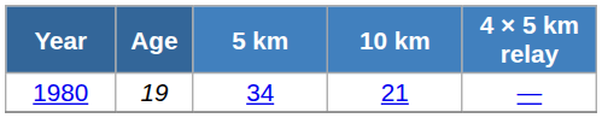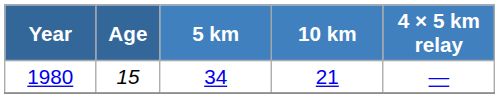 <table class="wikitable" style="font-size:95%; text-align:center; border:grey solid 1px; border-collapse:collapse; background:#ffffff;">
 <tr>
 <th style="background-color:#369; color:white; width:60px;"> Year </th>
 <th style="background-color:#369; color:white; width:40px;"> Age </th>
 <th style="background-color:#4180be; color:white; width:75px;"> 5 km </th>
 <th style="background-color:#4180be; color:white; width:75px;"> 10 km </th>
 <th style="background-color:#4180be; color:white; width:75px;"> 4 × 5 km <br> relay </th>
 </tr>
 <tr>
 <td><a href='#'>1980</a></td>
-<td><em>19</em></td>
+<td><em>15</em></td>
 <td><a href='#'>34</a></td>
 <td><a href='#'>21</a></td>
 <td><a href='#'>—</a></td>
 </tr>
 <tr>
 </tr>
 </table>
